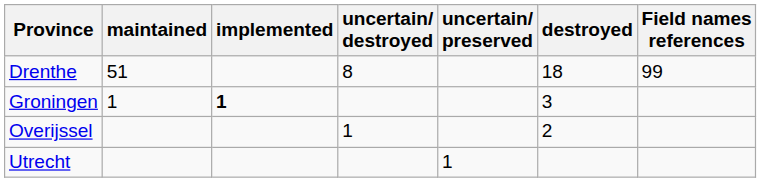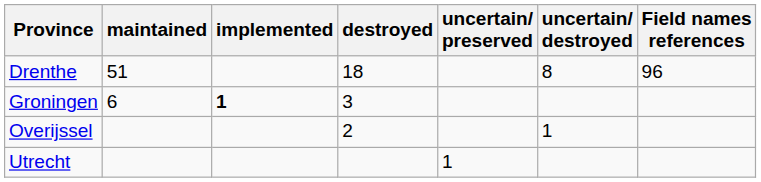 <table class="wikitable sortable">
 <tr>
 <th>Province</th>
 <th>maintained</th>
 <th>implemented</th>
+<th>destroyed</th>
+<th>uncertain/<br>preserved</th>
 <th>uncertain/<br>destroyed</th>
-<th>uncertain/<br>preserved</th>
-<th>destroyed</th>
 <th>Field names<br>references</th>
 </tr>
 <tr>
 <td><a href='#'>Drenthe</a></td>
 <td>51</td>
 <td></td>
+<td>18</td>
+<td></td>
 <td>8</td>
-<td></td>
-<td>18</td>
-<td>99</td>
+<td>96</td>
 </tr>
 <tr>
 <td><a href='#'>Groningen</a></td>
-<td>1</td>
+<td>6</td>
 <td><strong>1</strong></td>
+<td>3</td>
 <td></td>
 <td></td>
-<td>3</td>
 <td></td>
 </tr>
 <tr>
 <td><a href='#'>Overijssel</a></td>
 <td></td>
 <td></td>
+<td>2</td>
+<td></td>
 <td>1</td>
-<td></td>
-<td>2</td>
 <td></td>
 </tr>
 <tr>
 <td><a href='#'>Utrecht</a></td>
 <td></td>
 <td></td>
 <td></td>
 <td>1</td>
 <td></td>
 <td></td>
 </tr>
 </table>
